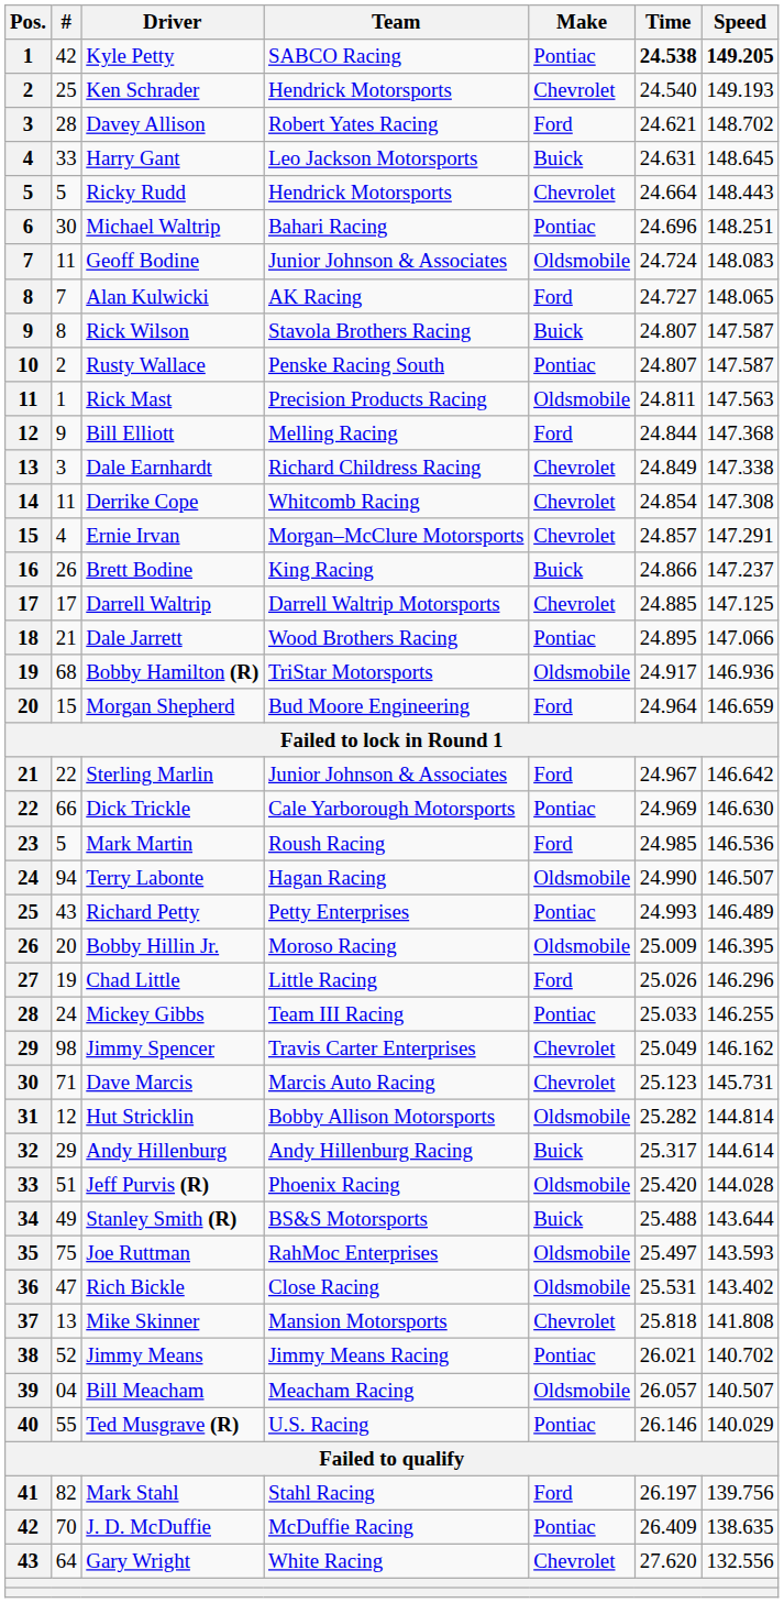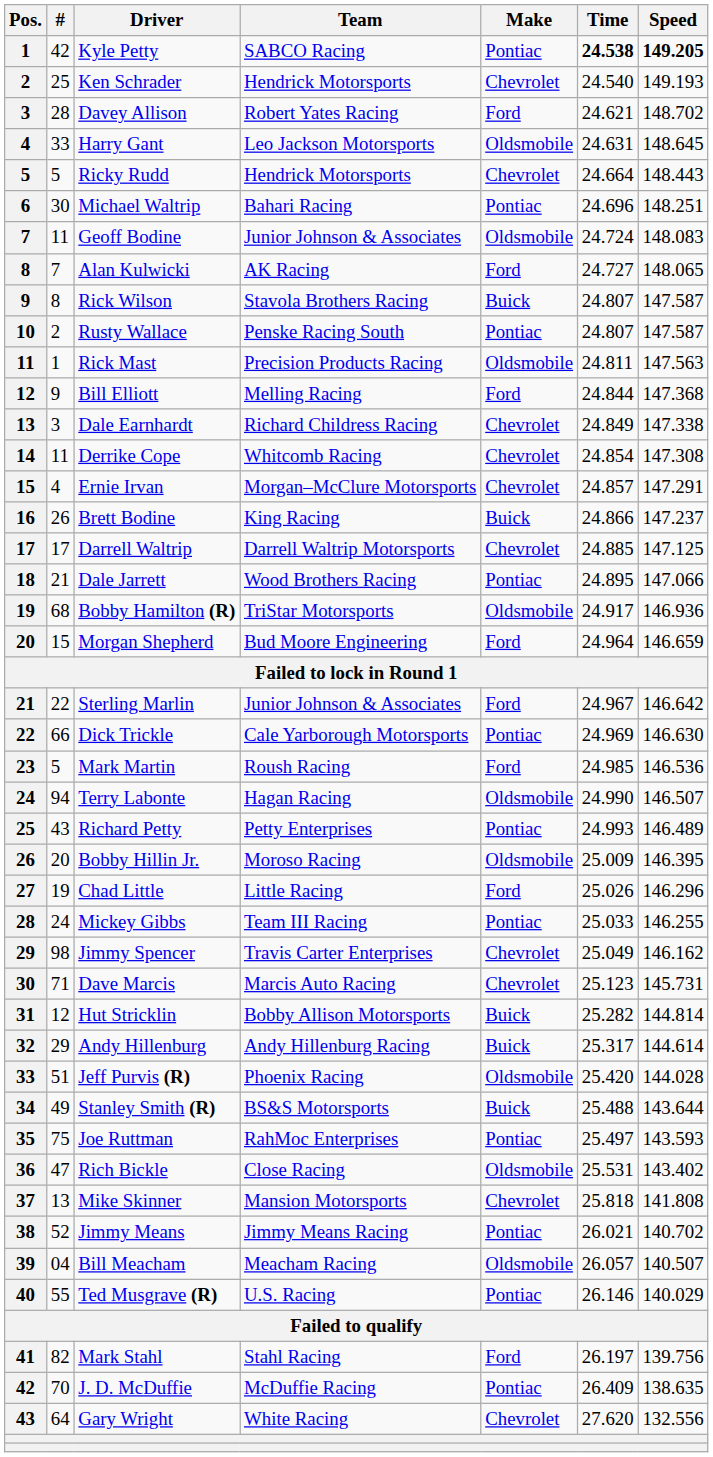 <table class="wikitable" style="font-size:95%">
 <tr>
 <th>Pos.</th>
 <th>#</th>
 <th>Driver</th>
 <th>Team</th>
 <th>Make</th>
 <th>Time</th>
 <th>Speed</th>
 </tr>
 <tr>
 <th>1</th>
 <td>42</td>
 <td><a href='#'>Kyle Petty</a></td>
 <td><a href='#'>SABCO Racing</a></td>
 <td><a href='#'>Pontiac</a></td>
 <td><strong>24.538</strong></td>
 <td><strong>149.205</strong></td>
 </tr>
 <tr>
 <th>2</th>
 <td>25</td>
 <td><a href='#'>Ken Schrader</a></td>
 <td><a href='#'>Hendrick Motorsports</a></td>
 <td><a href='#'>Chevrolet</a></td>
 <td>24.540</td>
 <td>149.193</td>
 </tr>
 <tr>
 <th>3</th>
 <td>28</td>
 <td><a href='#'>Davey Allison</a></td>
 <td><a href='#'>Robert Yates Racing</a></td>
 <td><a href='#'>Ford</a></td>
 <td>24.621</td>
 <td>148.702</td>
 </tr>
 <tr>
 <th>4</th>
 <td>33</td>
 <td><a href='#'>Harry Gant</a></td>
 <td><a href='#'>Leo Jackson Motorsports</a></td>
-<td><a href='#'>Buick</a></td>
+<td><a href='#'>Oldsmobile</a></td>
 <td>24.631</td>
 <td>148.645</td>
 </tr>
 <tr>
 <th>5</th>
 <td>5</td>
 <td><a href='#'>Ricky Rudd</a></td>
 <td><a href='#'>Hendrick Motorsports</a></td>
 <td><a href='#'>Chevrolet</a></td>
 <td>24.664</td>
 <td>148.443</td>
 </tr>
 <tr>
 <th>6</th>
 <td>30</td>
 <td><a href='#'>Michael Waltrip</a></td>
 <td><a href='#'>Bahari Racing</a></td>
 <td><a href='#'>Pontiac</a></td>
 <td>24.696</td>
 <td>148.251</td>
 </tr>
 <tr>
 <th>7</th>
 <td>11</td>
 <td><a href='#'>Geoff Bodine</a></td>
 <td><a href='#'>Junior Johnson & Associates</a></td>
 <td><a href='#'>Oldsmobile</a></td>
 <td>24.724</td>
 <td>148.083</td>
 </tr>
 <tr>
 <th>8</th>
 <td>7</td>
 <td><a href='#'>Alan Kulwicki</a></td>
 <td><a href='#'>AK Racing</a></td>
 <td><a href='#'>Ford</a></td>
 <td>24.727</td>
 <td>148.065</td>
 </tr>
 <tr>
 <th>9</th>
 <td>8</td>
 <td><a href='#'>Rick Wilson</a></td>
 <td><a href='#'>Stavola Brothers Racing</a></td>
 <td><a href='#'>Buick</a></td>
 <td>24.807</td>
 <td>147.587</td>
 </tr>
 <tr>
 <th>10</th>
 <td>2</td>
 <td><a href='#'>Rusty Wallace</a></td>
 <td><a href='#'>Penske Racing South</a></td>
 <td><a href='#'>Pontiac</a></td>
 <td>24.807</td>
 <td>147.587</td>
 </tr>
 <tr>
 <th>11</th>
 <td>1</td>
 <td><a href='#'>Rick Mast</a></td>
 <td><a href='#'>Precision Products Racing</a></td>
 <td><a href='#'>Oldsmobile</a></td>
 <td>24.811</td>
 <td>147.563</td>
 </tr>
 <tr>
 <th>12</th>
 <td>9</td>
 <td><a href='#'>Bill Elliott</a></td>
 <td><a href='#'>Melling Racing</a></td>
 <td><a href='#'>Ford</a></td>
 <td>24.844</td>
 <td>147.368</td>
 </tr>
 <tr>
 <th>13</th>
 <td>3</td>
 <td><a href='#'>Dale Earnhardt</a></td>
 <td><a href='#'>Richard Childress Racing</a></td>
 <td><a href='#'>Chevrolet</a></td>
 <td>24.849</td>
 <td>147.338</td>
 </tr>
 <tr>
 <th>14</th>
 <td>11</td>
 <td><a href='#'>Derrike Cope</a></td>
 <td><a href='#'>Whitcomb Racing</a></td>
 <td><a href='#'>Chevrolet</a></td>
 <td>24.854</td>
 <td>147.308</td>
 </tr>
 <tr>
 <th>15</th>
 <td>4</td>
 <td><a href='#'>Ernie Irvan</a></td>
 <td><a href='#'>Morgan–McClure Motorsports</a></td>
 <td><a href='#'>Chevrolet</a></td>
 <td>24.857</td>
 <td>147.291</td>
 </tr>
 <tr>
 <th>16</th>
 <td>26</td>
 <td><a href='#'>Brett Bodine</a></td>
 <td><a href='#'>King Racing</a></td>
 <td><a href='#'>Buick</a></td>
 <td>24.866</td>
 <td>147.237</td>
 </tr>
 <tr>
 <th>17</th>
 <td>17</td>
 <td><a href='#'>Darrell Waltrip</a></td>
 <td><a href='#'>Darrell Waltrip Motorsports</a></td>
 <td><a href='#'>Chevrolet</a></td>
 <td>24.885</td>
 <td>147.125</td>
 </tr>
 <tr>
 <th>18</th>
 <td>21</td>
 <td><a href='#'>Dale Jarrett</a></td>
 <td><a href='#'>Wood Brothers Racing</a></td>
 <td><a href='#'>Pontiac</a></td>
 <td>24.895</td>
 <td>147.066</td>
 </tr>
 <tr>
 <th>19</th>
 <td>68</td>
 <td><a href='#'>Bobby Hamilton</a> <strong>(R)</strong></td>
 <td><a href='#'>TriStar Motorsports</a></td>
 <td><a href='#'>Oldsmobile</a></td>
 <td>24.917</td>
 <td>146.936</td>
 </tr>
 <tr>
 <th>20</th>
 <td>15</td>
 <td><a href='#'>Morgan Shepherd</a></td>
 <td><a href='#'>Bud Moore Engineering</a></td>
 <td><a href='#'>Ford</a></td>
 <td>24.964</td>
 <td>146.659</td>
 </tr>
 <tr>
 <th colspan="7">Failed to lock in Round 1</th>
 </tr>
 <tr>
 <th>21</th>
 <td>22</td>
 <td><a href='#'>Sterling Marlin</a></td>
 <td><a href='#'>Junior Johnson & Associates</a></td>
 <td><a href='#'>Ford</a></td>
 <td>24.967</td>
 <td>146.642</td>
 </tr>
 <tr>
 <th>22</th>
 <td>66</td>
 <td><a href='#'>Dick Trickle</a></td>
 <td><a href='#'>Cale Yarborough Motorsports</a></td>
 <td><a href='#'>Pontiac</a></td>
 <td>24.969</td>
 <td>146.630</td>
 </tr>
 <tr>
 <th>23</th>
 <td>5</td>
 <td><a href='#'>Mark Martin</a></td>
 <td><a href='#'>Roush Racing</a></td>
 <td><a href='#'>Ford</a></td>
 <td>24.985</td>
 <td>146.536</td>
 </tr>
 <tr>
 <th>24</th>
 <td>94</td>
 <td><a href='#'>Terry Labonte</a></td>
 <td><a href='#'>Hagan Racing</a></td>
 <td><a href='#'>Oldsmobile</a></td>
 <td>24.990</td>
 <td>146.507</td>
 </tr>
 <tr>
 <th>25</th>
 <td>43</td>
 <td><a href='#'>Richard Petty</a></td>
 <td><a href='#'>Petty Enterprises</a></td>
 <td><a href='#'>Pontiac</a></td>
 <td>24.993</td>
 <td>146.489</td>
 </tr>
 <tr>
 <th>26</th>
 <td>20</td>
 <td><a href='#'>Bobby Hillin Jr.</a></td>
 <td><a href='#'>Moroso Racing</a></td>
 <td><a href='#'>Oldsmobile</a></td>
 <td>25.009</td>
 <td>146.395</td>
 </tr>
 <tr>
 <th>27</th>
 <td>19</td>
 <td><a href='#'>Chad Little</a></td>
 <td><a href='#'>Little Racing</a></td>
 <td><a href='#'>Ford</a></td>
 <td>25.026</td>
 <td>146.296</td>
 </tr>
 <tr>
 <th>28</th>
 <td>24</td>
 <td><a href='#'>Mickey Gibbs</a></td>
 <td><a href='#'>Team III Racing</a></td>
 <td><a href='#'>Pontiac</a></td>
 <td>25.033</td>
 <td>146.255</td>
 </tr>
 <tr>
 <th>29</th>
 <td>98</td>
 <td><a href='#'>Jimmy Spencer</a></td>
 <td><a href='#'>Travis Carter Enterprises</a></td>
 <td><a href='#'>Chevrolet</a></td>
 <td>25.049</td>
 <td>146.162</td>
 </tr>
 <tr>
 <th>30</th>
 <td>71</td>
 <td><a href='#'>Dave Marcis</a></td>
 <td><a href='#'>Marcis Auto Racing</a></td>
 <td><a href='#'>Chevrolet</a></td>
 <td>25.123</td>
 <td>145.731</td>
 </tr>
 <tr>
 <th>31</th>
 <td>12</td>
 <td><a href='#'>Hut Stricklin</a></td>
 <td><a href='#'>Bobby Allison Motorsports</a></td>
-<td><a href='#'>Oldsmobile</a></td>
+<td><a href='#'>Buick</a></td>
 <td>25.282</td>
 <td>144.814</td>
 </tr>
 <tr>
 <th>32</th>
 <td>29</td>
 <td><a href='#'>Andy Hillenburg</a></td>
 <td><a href='#'>Andy Hillenburg Racing</a></td>
 <td><a href='#'>Buick</a></td>
 <td>25.317</td>
 <td>144.614</td>
 </tr>
 <tr>
 <th>33</th>
 <td>51</td>
 <td><a href='#'>Jeff Purvis</a> <strong>(R)</strong></td>
 <td><a href='#'>Phoenix Racing</a></td>
 <td><a href='#'>Oldsmobile</a></td>
 <td>25.420</td>
 <td>144.028</td>
 </tr>
 <tr>
 <th>34</th>
 <td>49</td>
 <td><a href='#'>Stanley Smith</a> <strong>(R)</strong></td>
 <td><a href='#'>BS&S Motorsports</a></td>
 <td><a href='#'>Buick</a></td>
 <td>25.488</td>
 <td>143.644</td>
 </tr>
 <tr>
 <th>35</th>
 <td>75</td>
 <td><a href='#'>Joe Ruttman</a></td>
 <td><a href='#'>RahMoc Enterprises</a></td>
-<td><a href='#'>Oldsmobile</a></td>
+<td><a href='#'>Pontiac</a></td>
 <td>25.497</td>
 <td>143.593</td>
 </tr>
 <tr>
 <th>36</th>
 <td>47</td>
 <td><a href='#'>Rich Bickle</a></td>
 <td><a href='#'>Close Racing</a></td>
 <td><a href='#'>Oldsmobile</a></td>
 <td>25.531</td>
 <td>143.402</td>
 </tr>
 <tr>
 <th>37</th>
 <td>13</td>
 <td><a href='#'>Mike Skinner</a></td>
 <td><a href='#'>Mansion Motorsports</a></td>
 <td><a href='#'>Chevrolet</a></td>
 <td>25.818</td>
 <td>141.808</td>
 </tr>
 <tr>
 <th>38</th>
 <td>52</td>
 <td><a href='#'>Jimmy Means</a></td>
 <td><a href='#'>Jimmy Means Racing</a></td>
 <td><a href='#'>Pontiac</a></td>
 <td>26.021</td>
 <td>140.702</td>
 </tr>
 <tr>
 <th>39</th>
 <td>04</td>
 <td><a href='#'>Bill Meacham</a></td>
 <td><a href='#'>Meacham Racing</a></td>
 <td><a href='#'>Oldsmobile</a></td>
 <td>26.057</td>
 <td>140.507</td>
 </tr>
 <tr>
 <th>40</th>
 <td>55</td>
 <td><a href='#'>Ted Musgrave</a> <strong>(R)</strong></td>
 <td><a href='#'>U.S. Racing</a></td>
 <td><a href='#'>Pontiac</a></td>
 <td>26.146</td>
 <td>140.029</td>
 </tr>
 <tr>
 <th colspan="7">Failed to qualify</th>
 </tr>
 <tr>
 <th>41</th>
 <td>82</td>
 <td><a href='#'>Mark Stahl</a></td>
 <td><a href='#'>Stahl Racing</a></td>
 <td><a href='#'>Ford</a></td>
 <td>26.197</td>
 <td>139.756</td>
 </tr>
 <tr>
 <th>42</th>
 <td>70</td>
 <td><a href='#'>J. D. McDuffie</a></td>
 <td><a href='#'>McDuffie Racing</a></td>
 <td><a href='#'>Pontiac</a></td>
 <td>26.409</td>
 <td>138.635</td>
 </tr>
 <tr>
 <th>43</th>
 <td>64</td>
 <td><a href='#'>Gary Wright</a></td>
 <td><a href='#'>White Racing</a></td>
 <td><a href='#'>Chevrolet</a></td>
 <td>27.620</td>
 <td>132.556</td>
 </tr>
 <tr>
 <th colspan="7"></th>
 </tr>
 <tr>
 <th colspan="7"></th>
 </tr>
 </table>
